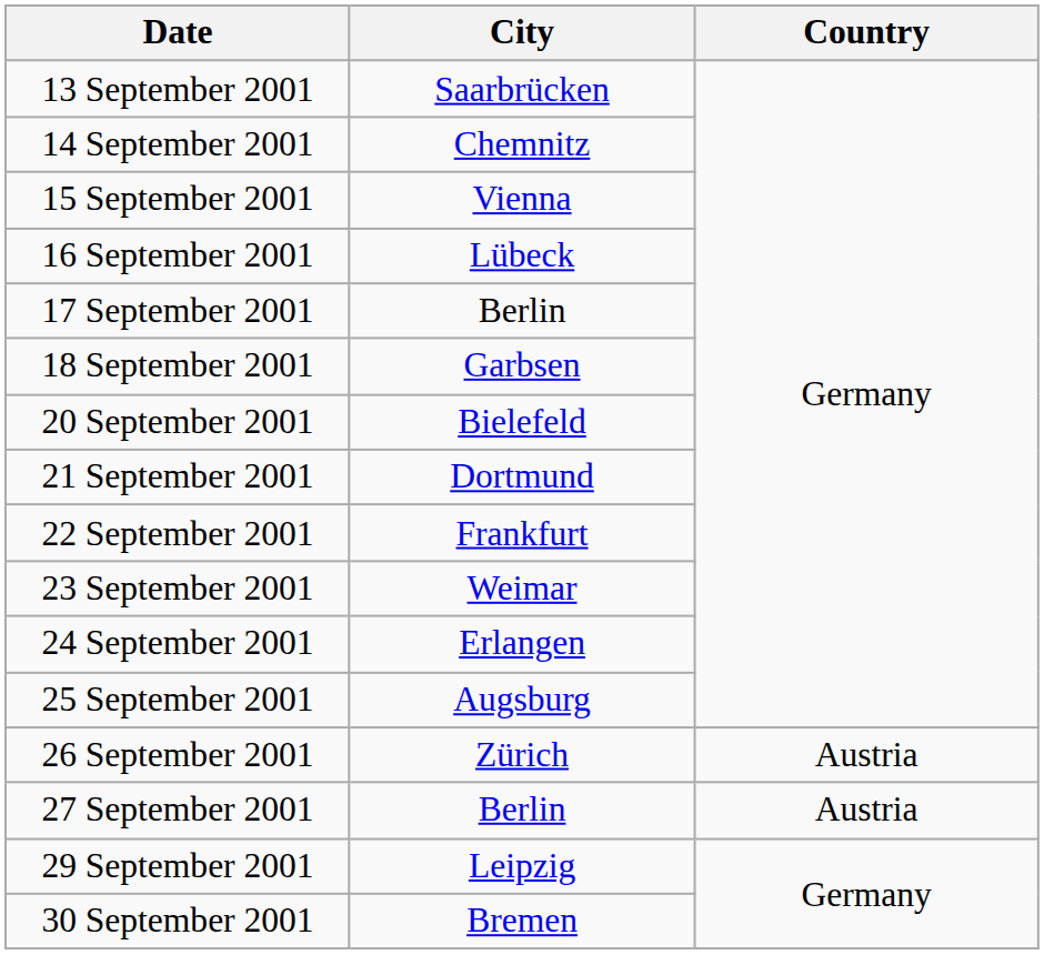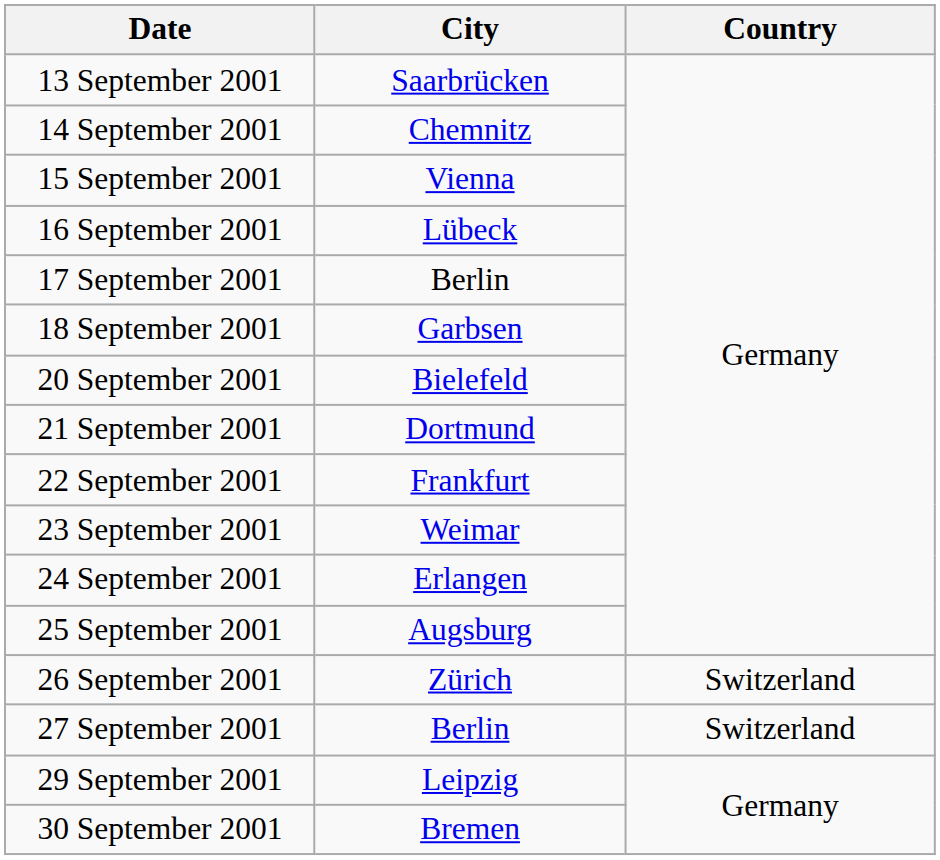 <table class="wikitable" style="text-align:center;">
 <tr>
 <th width="150">Date</th>
 <th width="150">City</th>
 <th style="width:150px;">Country</th>
 </tr>
 <tr>
 <td>13 September 2001</td>
 <td><a href='#'>Saarbrücken</a></td>
 <td rowspan="12">Germany</td>
 </tr>
 <tr>
 <td>14 September 2001</td>
 <td><a href='#'>Chemnitz</a></td>
 </tr>
 <tr>
 <td>15 September 2001</td>
 <td><a href='#'>Vienna</a></td>
 </tr>
 <tr>
 <td>16 September 2001</td>
 <td><a href='#'>Lübeck</a></td>
 </tr>
 <tr>
 <td>17 September 2001</td>
 <td>Berlin</td>
 </tr>
 <tr>
 <td>18 September 2001</td>
 <td><a href='#'>Garbsen</a></td>
 </tr>
 <tr>
 <td>20 September 2001</td>
 <td><a href='#'>Bielefeld</a></td>
 </tr>
 <tr>
 <td>21 September 2001</td>
 <td><a href='#'>Dortmund</a></td>
 </tr>
 <tr>
 <td>22 September 2001</td>
 <td><a href='#'>Frankfurt</a></td>
 </tr>
 <tr>
 <td>23 September 2001</td>
 <td><a href='#'>Weimar</a></td>
 </tr>
 <tr>
 <td>24 September 2001</td>
 <td><a href='#'>Erlangen</a></td>
 </tr>
 <tr>
 <td>25 September 2001</td>
 <td><a href='#'>Augsburg</a></td>
 </tr>
 <tr>
 <td>26 September 2001</td>
 <td><a href='#'>Zürich</a></td>
-<td>Austria</td>
+<td>Switzerland</td>
 </tr>
 <tr>
 <td>27 September 2001</td>
 <td><a href='#'>Berlin</a></td>
-<td>Austria</td>
+<td>Switzerland</td>
 </tr>
 <tr>
 <td>29 September 2001</td>
 <td><a href='#'>Leipzig</a></td>
 <td rowspan="2">Germany</td>
 </tr>
 <tr>
 <td>30 September 2001</td>
 <td><a href='#'>Bremen</a></td>
 </tr>
 </table>
